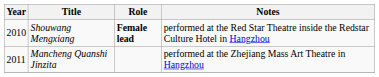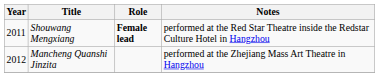 <table class="wikitable sortable">
 <tr>
 <th>Year</th>
 <th>Title</th>
 <th>Role</th>
 <th class="unsortable">Notes</th>
 </tr>
 <tr>
-<td>2010</td>
+<td>2011</td>
 <td><em>Shouwang Mengxiang</em><br></td>
 <td><strong>Female lead</strong></td>
 <td>performed at the Red Star Theatre inside the Redstar Culture Hotel in <a href='#'>Hangzhou</a></td>
 </tr>
 <tr>
-<td>2011</td>
+<td>2012</td>
 <td><em>Mancheng Quanshi Jinzita</em><br></td>
 <td></td>
 <td>performed at the Zhejiang Mass Art Theatre in <a href='#'>Hangzhou</a></td>
 </tr>
 <tr>
 </tr>
 </table>
